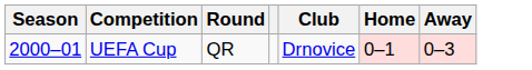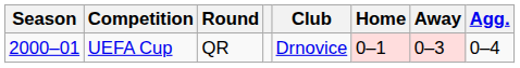 <table class="wikitable">
 <tr>
 <th>Season</th>
 <th>Competition</th>
 <th>Round</th>
 <th></th>
 <th>Club</th>
 <th>Home</th>
 <th>Away</th>
+<th><a href='#'>Agg.</a></th>
 </tr>
 <tr>
 <td><a href='#'>2000–01</a></td>
 <td><a href='#'>UEFA Cup</a></td>
 <td>QR</td>
 <td></td>
 <td><a href='#'>Drnovice</a></td>
 <td bgcolor="#ffdddd">0–1</td>
 <td bgcolor="#ffdddd">0–3</td>
+<td>0–4</td>
 </tr>
 </table>
